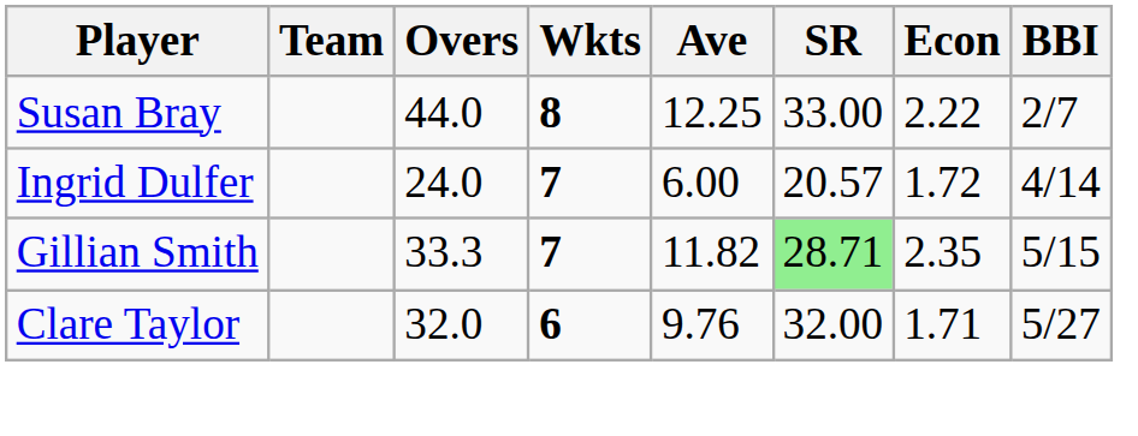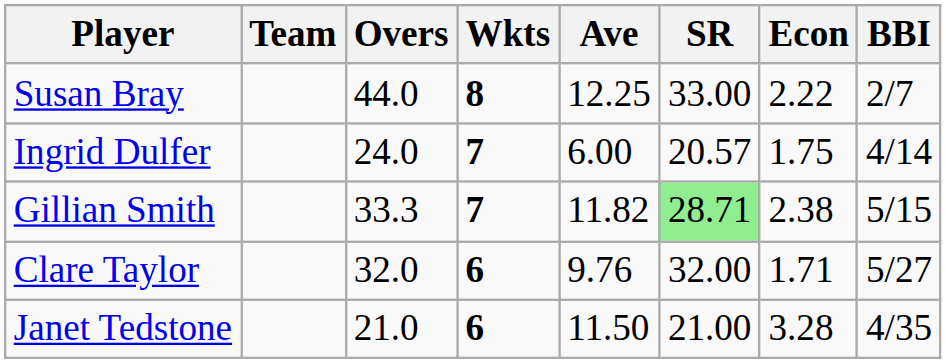 <table class="wikitable">
 <tr>
 <th>Player</th>
 <th>Team</th>
 <th>Overs</th>
 <th>Wkts</th>
 <th>Ave</th>
 <th>SR</th>
 <th>Econ</th>
 <th>BBI</th>
 </tr>
 <tr>
 <td><a href='#'>Susan Bray</a></td>
 <td></td>
 <td>44.0</td>
 <td><strong>8</strong></td>
 <td>12.25</td>
 <td>33.00</td>
 <td>2.22</td>
 <td>2/7</td>
 </tr>
 <tr>
 <td><a href='#'>Ingrid Dulfer</a></td>
 <td></td>
 <td>24.0</td>
 <td><strong>7</strong></td>
 <td>6.00</td>
 <td>20.57</td>
-<td>1.72</td>
+<td>1.75</td>
 <td>4/14</td>
 </tr>
 <tr>
 <td><a href='#'>Gillian Smith</a></td>
 <td></td>
 <td>33.3</td>
 <td><strong>7</strong></td>
 <td>11.82</td>
 <td style="background: lightgreen;">28.71</td>
-<td>2.35</td>
+<td>2.38</td>
 <td>5/15</td>
 </tr>
 <tr>
 <td><a href='#'>Clare Taylor</a></td>
 <td></td>
 <td>32.0</td>
 <td><strong>6</strong></td>
 <td>9.76</td>
 <td>32.00</td>
 <td>1.71</td>
 <td>5/27</td>
 </tr>
+<tr>
+<td><a href='#'>Janet Tedstone</a></td>
+<td></td>
+<td>21.0</td>
+<td><strong>6</strong></td>
+<td>11.50</td>
+<td>21.00</td>
+<td>3.28</td>
+<td>4/35</td>
+</tr>
 </table>
